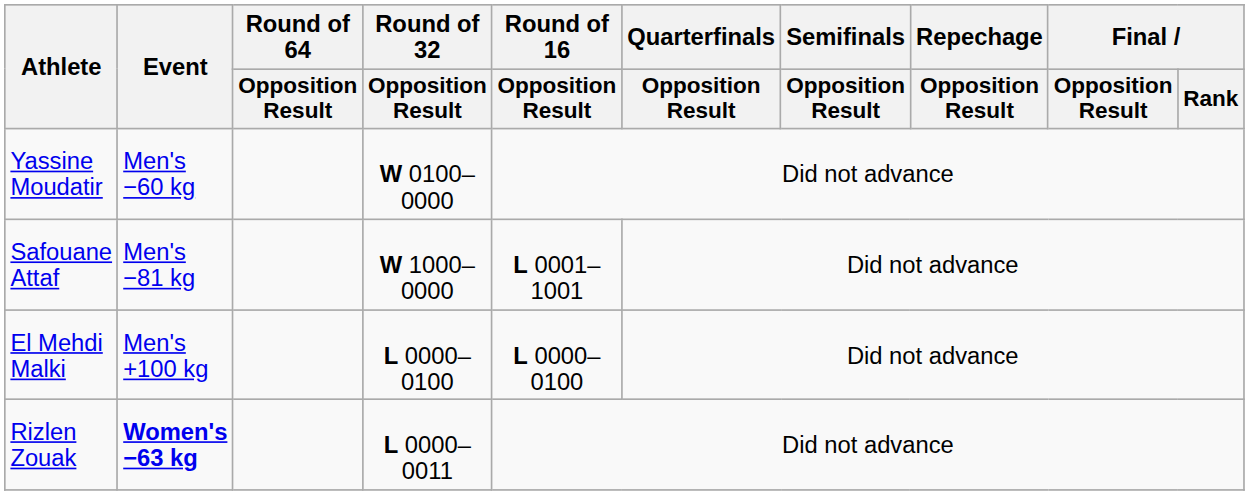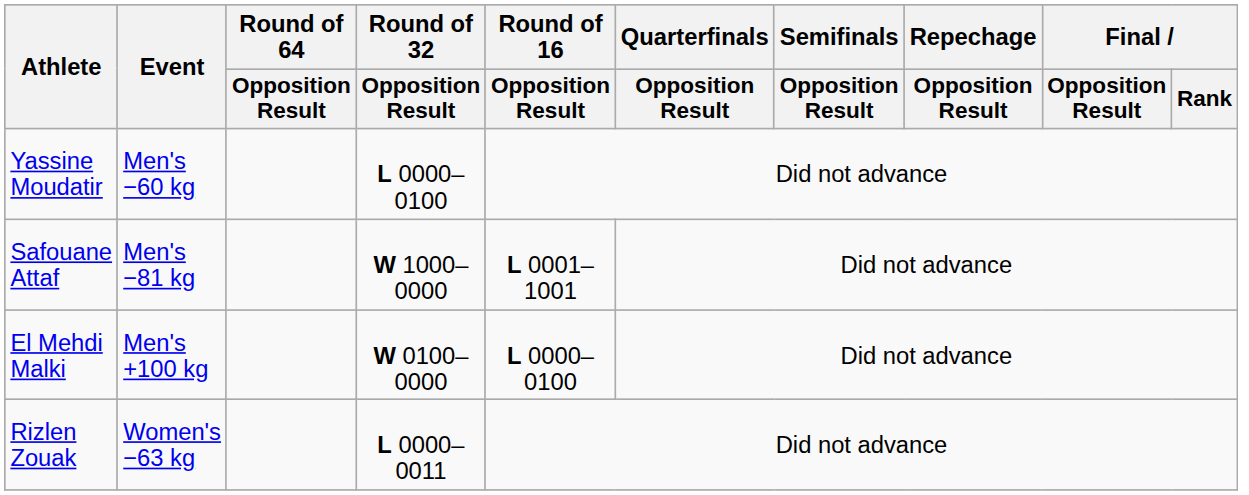 <table class="wikitable" style="font-size:90%">
 <tr>
 <th rowspan="2">Athlete</th>
 <th rowspan="2">Event</th>
 <th>Round of 64</th>
 <th>Round of 32</th>
 <th>Round of 16</th>
 <th>Quarterfinals</th>
 <th>Semifinals</th>
 <th>Repechage</th>
 <th colspan=2>Final / </th>
 </tr>
 <tr style="font-size:95%">
 <th>Opposition<br>Result</th>
 <th>Opposition<br>Result</th>
 <th>Opposition<br>Result</th>
 <th>Opposition<br>Result</th>
 <th>Opposition<br>Result</th>
 <th>Opposition<br>Result</th>
 <th>Opposition<br>Result</th>
 <th>Rank</th>
 </tr>
 <tr align=center>
 <td align=left><a href='#'>Yassine Moudatir</a></td>
 <td align=left><a href='#'>Men's −60 kg</a></td>
 <td></td>
-<td><br><strong>W</strong> 0100–0000</td>
+<td><br><strong>L</strong> 0000–0100</td>
 <td colspan=6>Did not advance</td>
 </tr>
 <tr align=center>
 <td align=left><a href='#'>Safouane Attaf</a></td>
 <td align=left><a href='#'>Men's −81 kg</a></td>
 <td></td>
 <td><br><strong>W</strong> 1000–0000</td>
 <td><br><strong>L</strong> 0001–1001</td>
 <td colspan=5>Did not advance</td>
 </tr>
 <tr align=center>
 <td align=left><a href='#'>El Mehdi Malki</a></td>
 <td align=left><a href='#'>Men's +100 kg</a></td>
 <td></td>
-<td><br><strong>L</strong> 0000–0100</td>
+<td><br><strong>W</strong> 0100–0000</td>
 <td><br><strong>L</strong> 0000–0100</td>
 <td colspan=5>Did not advance</td>
 </tr>
 <tr align=center>
 <td align=left><a href='#'>Rizlen Zouak</a></td>
-<td align=left><strong><a href='#'>Women's −63 kg</a></strong></td>
+<td align=left><a href='#'>Women's −63 kg</a></td>
 <td></td>
 <td><br><strong>L</strong> 0000–0011</td>
 <td colspan=6>Did not advance</td>
 </tr>
 </table>
